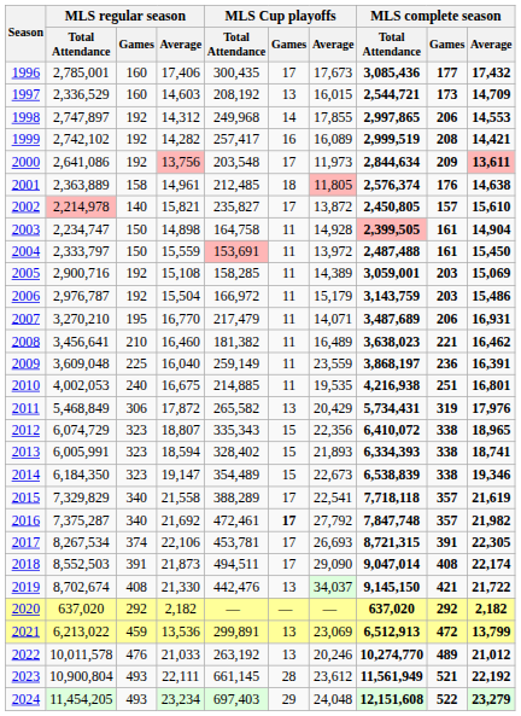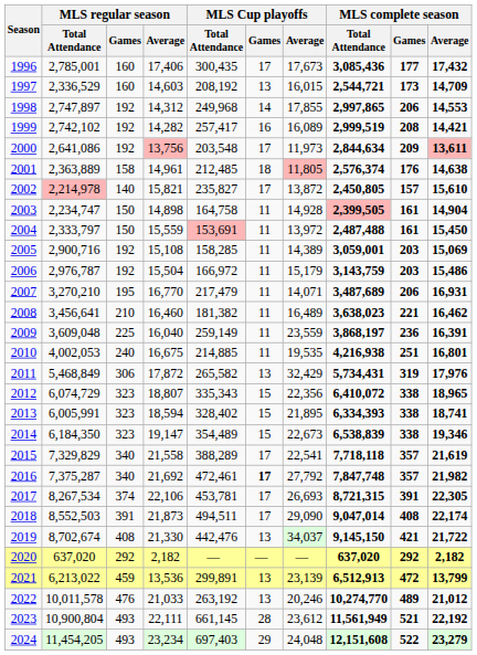 <table class="wikitable sortable" style="text-align:center">
 <tr>
 <th style=font-size:85% rowspan="2">Season</th>
 <th colspan="3">MLS regular season</th>
 <th colspan="3">MLS Cup playoffs</th>
 <th colspan="3">MLS complete season</th>
 </tr>
 <tr>
 <th style=font-size:85%>Total<br>Attendance</th>
 <th style=font-size:85%>Games</th>
 <th style=font-size:85%>Average</th>
 <th style=font-size:85%>Total<br>Attendance</th>
 <th style=font-size:85%>Games</th>
 <th style=font-size:85%>Average</th>
 <th style=font-size:85%>Total<br>Attendance</th>
 <th style=font-size:85%>Games</th>
 <th style=font-size:85%>Average</th>
 </tr>
 <tr>
 <td><a href='#'>1996</a></td>
 <td>2,785,001</td>
 <td>160</td>
 <td>17,406</td>
 <td>300,435</td>
 <td>17</td>
 <td>17,673</td>
 <td><strong>3,085,436</strong></td>
 <td><strong>177</strong></td>
 <td><strong>17,432</strong></td>
 </tr>
 <tr>
 <td><a href='#'>1997</a></td>
 <td>2,336,529</td>
 <td>160</td>
 <td>14,603</td>
 <td>208,192</td>
 <td>13</td>
 <td>16,015</td>
 <td><strong>2,544,721</strong></td>
 <td><strong>173</strong></td>
 <td><strong>14,709</strong></td>
 </tr>
 <tr>
 <td><a href='#'>1998</a></td>
 <td>2,747,897</td>
 <td>192</td>
 <td>14,312</td>
 <td>249,968</td>
 <td>14</td>
 <td>17,855</td>
 <td><strong>2,997,865</strong></td>
 <td><strong>206</strong></td>
 <td><strong>14,553</strong></td>
 </tr>
 <tr>
 <td><a href='#'>1999</a></td>
 <td>2,742,102</td>
 <td>192</td>
 <td>14,282</td>
 <td>257,417</td>
 <td>16</td>
 <td>16,089</td>
 <td><strong>2,999,519</strong></td>
 <td><strong>208</strong></td>
 <td><strong>14,421</strong></td>
 </tr>
 <tr>
 <td><a href='#'>2000</a></td>
 <td>2,641,086</td>
 <td>192</td>
 <td style="background:#ffb6b6;">13,756</td>
 <td>203,548</td>
 <td>17</td>
 <td>11,973</td>
 <td><strong>2,844,634</strong></td>
 <td><strong>209</strong></td>
 <td style="background:#ffb6b6;"><strong>13,611</strong></td>
 </tr>
 <tr>
 <td><a href='#'>2001</a></td>
 <td>2,363,889</td>
 <td>158</td>
 <td>14,961</td>
 <td>212,485</td>
 <td>18</td>
 <td style="background:#ffb6b6;">11,805</td>
 <td><strong>2,576,374</strong></td>
 <td><strong>176</strong></td>
 <td><strong>14,638</strong></td>
 </tr>
 <tr>
 <td><a href='#'>2002</a></td>
 <td style="background:#ffb6b6;">2,214,978</td>
 <td>140</td>
 <td>15,821</td>
 <td>235,827</td>
 <td>17</td>
 <td>13,872</td>
 <td><strong>2,450,805</strong></td>
 <td><strong>157</strong></td>
 <td><strong>15,610</strong></td>
 </tr>
 <tr>
 <td><a href='#'>2003</a></td>
 <td>2,234,747</td>
 <td>150</td>
 <td>14,898</td>
 <td>164,758</td>
 <td>11</td>
 <td>14,928</td>
 <td style="background:#ffb6b6;"><strong>2,399,505</strong></td>
 <td><strong>161</strong></td>
 <td><strong>14,904</strong></td>
 </tr>
 <tr>
 <td><a href='#'>2004</a></td>
 <td>2,333,797</td>
 <td>150</td>
 <td>15,559</td>
 <td style="background:#ffb6b6;">153,691</td>
 <td>11</td>
 <td>13,972</td>
 <td><strong>2,487,488</strong></td>
 <td><strong>161</strong></td>
 <td><strong>15,450</strong></td>
 </tr>
 <tr>
 <td><a href='#'>2005</a></td>
 <td>2,900,716</td>
 <td>192</td>
 <td>15,108</td>
 <td>158,285</td>
 <td>11</td>
 <td>14,389</td>
 <td><strong>3,059,001</strong></td>
 <td><strong>203</strong></td>
 <td><strong>15,069</strong></td>
 </tr>
 <tr>
 <td><a href='#'>2006</a></td>
 <td>2,976,787</td>
 <td>192</td>
 <td>15,504</td>
 <td>166,972</td>
 <td>11</td>
 <td>15,179</td>
 <td><strong>3,143,759</strong></td>
 <td><strong>203</strong></td>
 <td><strong>15,486</strong></td>
 </tr>
 <tr>
 <td><a href='#'>2007</a></td>
 <td>3,270,210</td>
 <td>195</td>
 <td>16,770</td>
 <td>217,479</td>
 <td>11</td>
 <td>14,071</td>
 <td><strong>3,487,689</strong></td>
 <td><strong>206</strong></td>
 <td><strong>16,931</strong></td>
 </tr>
 <tr>
 <td><a href='#'>2008</a></td>
 <td>3,456,641</td>
 <td>210</td>
 <td>16,460</td>
 <td>181,382</td>
 <td>11</td>
 <td>16,489</td>
 <td><strong>3,638,023</strong></td>
 <td><strong>221</strong></td>
 <td><strong>16,462</strong></td>
 </tr>
 <tr>
 <td><a href='#'>2009</a></td>
 <td>3,609,048</td>
 <td>225</td>
 <td>16,040</td>
 <td>259,149</td>
 <td>11</td>
 <td>23,559</td>
 <td><strong>3,868,197</strong></td>
 <td><strong>236</strong></td>
 <td><strong>16,391</strong></td>
 </tr>
 <tr>
 <td><a href='#'>2010</a></td>
 <td>4,002,053</td>
 <td>240</td>
 <td>16,675</td>
 <td>214,885</td>
 <td>11</td>
 <td>19,535</td>
 <td><strong>4,216,938</strong></td>
 <td><strong>251</strong></td>
 <td><strong>16,801</strong></td>
 </tr>
 <tr>
 <td><a href='#'>2011</a></td>
 <td>5,468,849</td>
 <td>306</td>
 <td>17,872</td>
 <td>265,582</td>
 <td>13</td>
-<td>20,429</td>
+<td>32,429</td>
 <td><strong>5,734,431</strong></td>
 <td><strong>319</strong></td>
 <td><strong>17,976</strong></td>
 </tr>
 <tr>
 <td><a href='#'>2012</a></td>
 <td>6,074,729</td>
 <td>323</td>
 <td>18,807</td>
 <td>335,343</td>
 <td>15</td>
 <td>22,356</td>
 <td><strong>6,410,072</strong></td>
 <td><strong>338</strong></td>
 <td><strong>18,965</strong></td>
 </tr>
 <tr>
 <td><a href='#'>2013</a></td>
 <td>6,005,991</td>
 <td>323</td>
 <td>18,594</td>
 <td>328,402</td>
 <td>15</td>
-<td>21,893</td>
+<td>21,895</td>
 <td><strong>6,334,393</strong></td>
 <td><strong>338</strong></td>
 <td><strong>18,741</strong></td>
 </tr>
 <tr>
 <td><a href='#'>2014</a></td>
 <td>6,184,350</td>
 <td>323</td>
 <td>19,147</td>
 <td>354,489</td>
 <td>15</td>
 <td>22,673</td>
 <td><strong>6,538,839</strong></td>
 <td><strong>338</strong></td>
 <td><strong>19,346</strong></td>
 </tr>
 <tr>
 <td><a href='#'>2015</a></td>
 <td>7,329,829</td>
 <td>340</td>
 <td>21,558</td>
 <td>388,289</td>
 <td>17</td>
 <td>22,541</td>
 <td><strong>7,718,118</strong></td>
 <td><strong>357</strong></td>
 <td><strong>21,619</strong></td>
 </tr>
 <tr>
 <td><a href='#'>2016</a></td>
 <td>7,375,287</td>
 <td>340</td>
 <td>21,692</td>
 <td>472,461</td>
 <td><strong>17</strong></td>
 <td>27,792</td>
 <td><strong>7,847,748</strong></td>
 <td><strong>357</strong></td>
 <td><strong>21,982</strong></td>
 </tr>
 <tr>
 <td><a href='#'>2017</a></td>
 <td>8,267,534</td>
 <td>374</td>
 <td>22,106</td>
 <td>453,781</td>
 <td>17</td>
 <td>26,693</td>
 <td><strong>8,721,315</strong></td>
 <td><strong>391</strong></td>
 <td><strong>22,305</strong></td>
 </tr>
 <tr>
 <td><a href='#'>2018</a></td>
 <td>8,552,503</td>
 <td>391</td>
 <td>21,873</td>
 <td>494,511</td>
 <td>17</td>
 <td>29,090</td>
 <td><strong>9,047,014</strong></td>
 <td><strong>408</strong></td>
 <td><strong>22,174</strong></td>
 </tr>
 <tr>
 <td><a href='#'>2019</a></td>
 <td>8,702,674</td>
 <td>408</td>
 <td>21,330</td>
 <td>442,476</td>
 <td>13</td>
 <td style="background:#dfd;">34,037</td>
 <td><strong>9,145,150</strong></td>
 <td><strong>421</strong></td>
 <td><strong>21,722</strong></td>
 </tr>
 <tr style="background:#ff9;">
 <td><a href='#'>2020</a></td>
 <td>637,020</td>
 <td>292</td>
 <td>2,182</td>
 <td>—  </td>
 <td>—  </td>
 <td>—  </td>
 <td><strong>637,020</strong></td>
 <td><strong>292</strong></td>
 <td><strong>2,182</strong></td>
 </tr>
 <tr style="background:#ff9;">
 <td><a href='#'>2021</a></td>
 <td>6,213,022</td>
 <td>459</td>
 <td>13,536</td>
 <td>299,891</td>
 <td>13</td>
-<td>23,069</td>
+<td>23,139</td>
 <td><strong>6,512,913</strong></td>
 <td><strong>472</strong></td>
 <td><strong>13,799</strong></td>
 </tr>
 <tr>
 <td><a href='#'>2022</a></td>
 <td>10,011,578</td>
 <td>476</td>
 <td>21,033</td>
 <td>263,192</td>
 <td>13</td>
 <td>20,246</td>
 <td><strong>10,274,770</strong></td>
 <td><strong>489</strong></td>
 <td><strong>21,012</strong></td>
 </tr>
 <tr>
 <td><a href='#'>2023</a></td>
 <td>10,900,804</td>
 <td>493</td>
 <td>22,111</td>
 <td>661,145</td>
 <td>28</td>
 <td>23,612</td>
 <td><strong>11,561,949</strong></td>
 <td><strong>521</strong></td>
 <td><strong>22,192</strong></td>
 </tr>
 <tr>
 <td><a href='#'>2024</a></td>
 <td style="background:#dfd;">11,454,205</td>
 <td>493</td>
 <td style="background:#dfd;">23,234</td>
 <td style="background:#dfd;">697,403</td>
 <td>29</td>
 <td>24,048</td>
 <td style="background:#dfd;"><strong>12,151,608</strong></td>
 <td><strong>522</strong></td>
 <td style="background:#dfd;"><strong>23,279</strong></td>
 </tr>
 </table>
